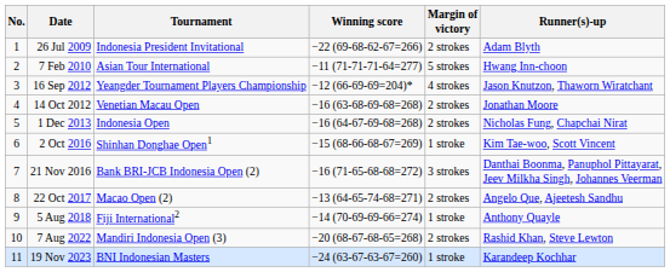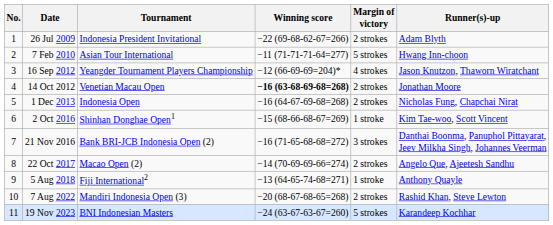 <table class="wikitable" style="font-size:95%;">
 <tr>
 <th>No.</th>
 <th>Date</th>
 <th>Tournament</th>
 <th>Winning score</th>
 <th>Margin of<br>victory</th>
 <th>Runner(s)-up</th>
 </tr>
 <tr>
 <td align=center>1</td>
 <td align=right>26 Jul <a href='#'>2009</a></td>
 <td><a href='#'>Indonesia President Invitational</a></td>
 <td>−22 (69-68-62-67=266)</td>
 <td>2 strokes</td>
 <td> <a href='#'>Adam Blyth</a></td>
 </tr>
 <tr>
 <td align=center>2</td>
 <td align=right>7 Feb <a href='#'>2010</a></td>
 <td><a href='#'>Asian Tour International</a></td>
 <td>−11 (71-71-71-64=277)</td>
 <td>5 strokes</td>
 <td> <a href='#'>Hwang Inn-choon</a></td>
 </tr>
 <tr>
 <td align=center>3</td>
 <td align=right>16 Sep <a href='#'>2012</a></td>
 <td><a href='#'>Yeangder Tournament Players Championship</a></td>
 <td>−12 (66-69-69=204)*</td>
 <td>4 strokes</td>
 <td> <a href='#'>Jason Knutzon</a>,  <a href='#'>Thaworn Wiratchant</a></td>
 </tr>
 <tr>
 <td align=center>4</td>
 <td align=right>14 Oct 2012</td>
 <td><a href='#'>Venetian Macau Open</a></td>
-<td>−16 (63-68-69-68=268)</td>
+<td><strong>−16 (63-68-69-68=268)</strong></td>
 <td>2 strokes</td>
 <td> <a href='#'>Jonathan Moore</a></td>
 </tr>
 <tr>
 <td align=center>5</td>
 <td align=right>1 Dec <a href='#'>2013</a></td>
 <td><a href='#'>Indonesia Open</a></td>
 <td>−16 (64-67-69-68=268)</td>
 <td>2 strokes</td>
 <td> <a href='#'>Nicholas Fung</a>,  <a href='#'>Chapchai Nirat</a></td>
 </tr>
 <tr>
 <td align=center>6</td>
 <td align=right>2 Oct <a href='#'>2016</a></td>
 <td><a href='#'>Shinhan Donghae Open</a><sup>1</sup></td>
 <td>−15 (68-66-68-67=269)</td>
 <td>1 stroke</td>
 <td> <a href='#'>Kim Tae-woo</a>,  <a href='#'>Scott Vincent</a></td>
 </tr>
 <tr>
 <td align=center>7</td>
 <td align=right>21 Nov 2016</td>
 <td><a href='#'>Bank BRI-JCB Indonesia Open</a> (2)</td>
 <td>−16 (71-65-68-68=272)</td>
 <td>3 strokes</td>
 <td> <a href='#'>Danthai Boonma</a>,  <a href='#'>Panuphol Pittayarat</a>,<br> <a href='#'>Jeev Milkha Singh</a>,  <a href='#'>Johannes Veerman</a></td>
 </tr>
 <tr>
 <td align=center>8</td>
 <td align=right>22 Oct <a href='#'>2017</a></td>
 <td><a href='#'>Macao Open</a> (2)</td>
-<td>−13 (64-65-74-68=271)</td>
+<td>−14 (70-69-69-66=274)</td>
 <td>2 strokes</td>
 <td> <a href='#'>Angelo Que</a>,  <a href='#'>Ajeetesh Sandhu</a></td>
 </tr>
 <tr>
 <td align=center>9</td>
 <td align=right>5 Aug <a href='#'>2018</a></td>
 <td><a href='#'>Fiji International</a><sup>2</sup></td>
-<td>−14 (70-69-69-66=274)</td>
+<td>−13 (64-65-74-68=271)</td>
 <td>1 stroke</td>
 <td> <a href='#'>Anthony Quayle</a></td>
 </tr>
 <tr>
 <td align=center>10</td>
 <td align=right>7 Aug <a href='#'>2022</a></td>
 <td><a href='#'>Mandiri Indonesia Open</a> (3)</td>
 <td>−20 (68-67-68-65=268)</td>
 <td>2 strokes</td>
 <td> <a href='#'>Rashid Khan</a>,  <a href='#'>Steve Lewton</a></td>
 </tr>
 <tr style="background:#D6E8FF;">
 <td align=center>11</td>
 <td align=right>19 Nov <a href='#'>2023</a></td>
 <td><a href='#'>BNI Indonesian Masters</a></td>
 <td>−24 (63-67-63-67=260)</td>
-<td>1 stroke</td>
+<td>5 strokes</td>
 <td> <a href='#'>Karandeep Kochhar</a></td>
 </tr>
 </table>
